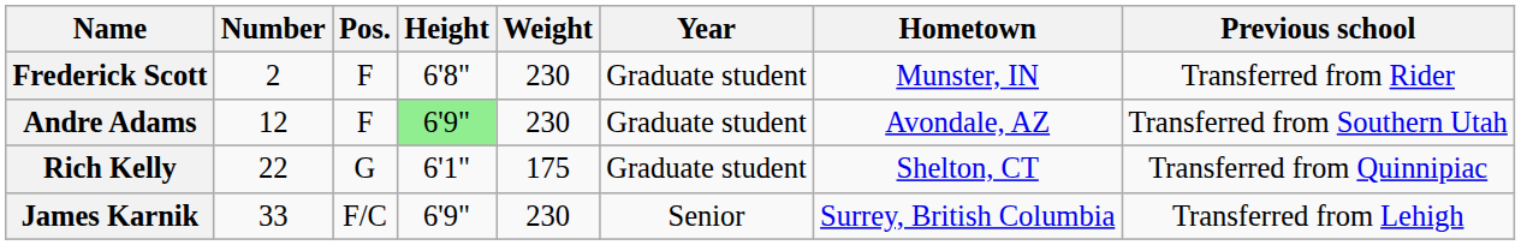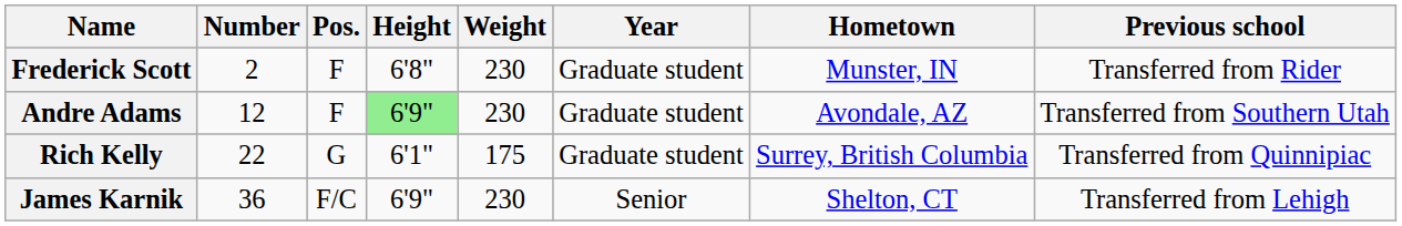 <table class="wikitable sortable" style="text-align:center;">
 <tr>
 <th scope="col">Name</th>
 <th scope="col">Number</th>
 <th scope="col">Pos.</th>
 <th scope="col">Height</th>
 <th scope="col">Weight</th>
 <th scope="col">Year</th>
 <th scope="col">Hometown</th>
 <th scope="col" class="unsortable">Previous school</th>
 </tr>
 <tr>
 <th scope="row">Frederick Scott</th>
 <td>2</td>
 <td>F</td>
 <td>6'8"</td>
 <td>230</td>
 <td>Graduate student</td>
 <td><a href='#'>Munster, IN</a></td>
 <td>Transferred from <a href='#'>Rider</a></td>
 </tr>
 <tr>
 <th scope="row">Andre Adams</th>
 <td>12</td>
 <td>F</td>
 <td style="background: lightgreen;">6'9"</td>
 <td>230</td>
 <td>Graduate student</td>
 <td><a href='#'>Avondale, AZ</a></td>
 <td>Transferred from <a href='#'>Southern Utah</a></td>
 </tr>
 <tr>
 <th scope="row">Rich Kelly</th>
 <td>22</td>
 <td>G</td>
 <td>6'1"</td>
 <td>175</td>
 <td>Graduate student</td>
-<td><a href='#'>Shelton, CT</a></td>
+<td><a href='#'>Surrey, British Columbia</a></td>
 <td>Transferred from <a href='#'>Quinnipiac</a></td>
 </tr>
 <tr>
 <th scope="row">James Karnik</th>
-<td>33</td>
+<td>36</td>
 <td>F/C</td>
 <td>6'9"</td>
 <td>230</td>
 <td>Senior</td>
-<td><a href='#'>Surrey, British Columbia</a></td>
+<td><a href='#'>Shelton, CT</a></td>
 <td>Transferred from <a href='#'>Lehigh</a></td>
 </tr>
 </table>
